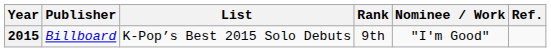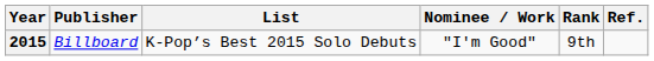 <table class="wikitable plainrowheaders sortable">
 <tr>
 <th>Year</th>
 <th>Publisher</th>
 <th>List</th>
+<th>Nominee / Work</th>
 <th>Rank</th>
-<th>Nominee / Work</th>
 <th>Ref.</th>
 </tr>
 <tr>
 <th scope=row align="center">2015</th>
 <td><a href='#'><em>Billboard</em></a></td>
 <td>K-Pop’s Best 2015 Solo Debuts</td>
+<td align="center">"I'm Good"</td>
 <td align="center">9th</td>
-<td align="center">"I'm Good"</td>
 <td align="center"></td>
 </tr>
 </table>
